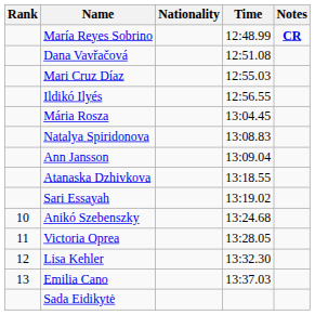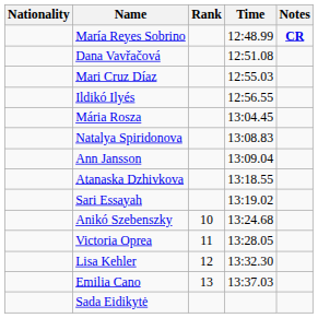 <table class="wikitable sortable" style="text-align:center">
 <tr>
+<th>Nationality</th>
+<th>Name</th>
 <th>Rank</th>
-<th>Name</th>
-<th>Nationality</th>
 <th>Time</th>
 <th>Notes</th>
 </tr>
 <tr>
+<td align=left></td>
+<td align="left"><a href='#'>María Reyes Sobrino</a></td>
 <td></td>
-<td align="left"><a href='#'>María Reyes Sobrino</a></td>
-<td align=left></td>
 <td>12:48.99</td>
 <td><strong><a href='#'>CR</a></strong></td>
 </tr>
 <tr>
+<td align=left></td>
+<td align="left"><a href='#'>Dana Vavřačová</a></td>
 <td></td>
-<td align="left"><a href='#'>Dana Vavřačová</a></td>
-<td align=left></td>
 <td>12:51.08</td>
 <td></td>
 </tr>
 <tr>
+<td align=left></td>
+<td align="left"><a href='#'>Mari Cruz Díaz</a></td>
 <td></td>
-<td align="left"><a href='#'>Mari Cruz Díaz</a></td>
-<td align=left></td>
 <td>12:55.03</td>
 <td></td>
 </tr>
 <tr>
+<td align=left></td>
+<td align="left"><a href='#'>Ildikó Ilyés</a></td>
 <td></td>
-<td align="left"><a href='#'>Ildikó Ilyés</a></td>
-<td align=left></td>
 <td>12:56.55</td>
 <td></td>
 </tr>
 <tr>
+<td align=left></td>
+<td align="left"><a href='#'>Mária Rosza</a></td>
 <td></td>
-<td align="left"><a href='#'>Mária Rosza</a></td>
-<td align=left></td>
 <td>13:04.45</td>
 <td></td>
 </tr>
 <tr>
+<td align=left></td>
+<td align="left"><a href='#'>Natalya Spiridonova</a></td>
 <td></td>
-<td align="left"><a href='#'>Natalya Spiridonova</a></td>
-<td align=left></td>
 <td>13:08.83</td>
 <td></td>
 </tr>
 <tr>
+<td align=left></td>
+<td align="left"><a href='#'>Ann Jansson</a></td>
 <td></td>
-<td align="left"><a href='#'>Ann Jansson</a></td>
-<td align=left></td>
 <td>13:09.04</td>
 <td></td>
 </tr>
 <tr>
+<td align=left></td>
+<td align="left"><a href='#'>Atanaska Dzhivkova</a></td>
 <td></td>
-<td align="left"><a href='#'>Atanaska Dzhivkova</a></td>
-<td align=left></td>
 <td>13:18.55</td>
 <td></td>
 </tr>
 <tr>
+<td align=left></td>
+<td align="left"><a href='#'>Sari Essayah</a></td>
 <td></td>
-<td align="left"><a href='#'>Sari Essayah</a></td>
-<td align=left></td>
 <td>13:19.02</td>
 <td></td>
 </tr>
 <tr>
+<td align=left></td>
+<td align="left"><a href='#'>Anikó Szebenszky</a></td>
 <td>10</td>
-<td align="left"><a href='#'>Anikó Szebenszky</a></td>
-<td align=left></td>
 <td>13:24.68</td>
 <td></td>
 </tr>
 <tr>
+<td align=left></td>
+<td align="left"><a href='#'>Victoria Oprea</a></td>
 <td>11</td>
-<td align="left"><a href='#'>Victoria Oprea</a></td>
-<td align=left></td>
 <td>13:28.05</td>
 <td></td>
 </tr>
 <tr>
+<td align=left></td>
+<td align="left"><a href='#'>Lisa Kehler</a></td>
 <td>12</td>
-<td align="left"><a href='#'>Lisa Kehler</a></td>
-<td align=left></td>
 <td>13:32.30</td>
 <td></td>
 </tr>
 <tr>
+<td align=left></td>
+<td align="left"><a href='#'>Emilia Cano</a></td>
 <td>13</td>
-<td align="left"><a href='#'>Emilia Cano</a></td>
-<td align=left></td>
 <td>13:37.03</td>
 <td></td>
 </tr>
 <tr>
+<td align=left></td>
+<td align="left"><a href='#'>Sada Eidikytė</a></td>
 <td></td>
-<td align="left"><a href='#'>Sada Eidikytė</a></td>
-<td align=left></td>
 <td></td>
 <td></td>
 </tr>
 </table>
